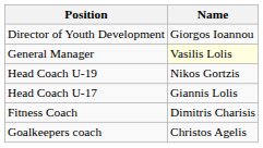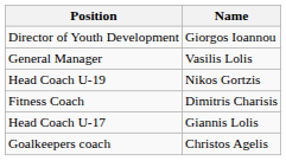 <table class="wikitable">
 <tr>
 <th>Position</th>
 <th>Name</th>
 </tr>
 <tr>
 <td>Director of Youth Development</td>
 <td>Giorgos Ioannou</td>
 </tr>
 <tr>
 <td>General Manager</td>
-<td style="background: lightyellow;">Vasilis Lolis</td>
+<td>Vasilis Lolis</td>
 </tr>
 <tr>
 <td>Head Coach U-19</td>
 <td>Nikos Gortzis</td>
 </tr>
 <tr>
+<td>Fitness Coach</td>
+<td>Dimitris Charisis</td>
+</tr>
+<tr>
 <td>Head Coach U-17</td>
 <td>Giannis Lolis</td>
-</tr>
-<tr>
-<td>Fitness Coach</td>
-<td>Dimitris Charisis</td>
 </tr>
 <tr>
 <td>Goalkeepers coach</td>
 <td>Christos Agelis</td>
 </tr>
 </table>
